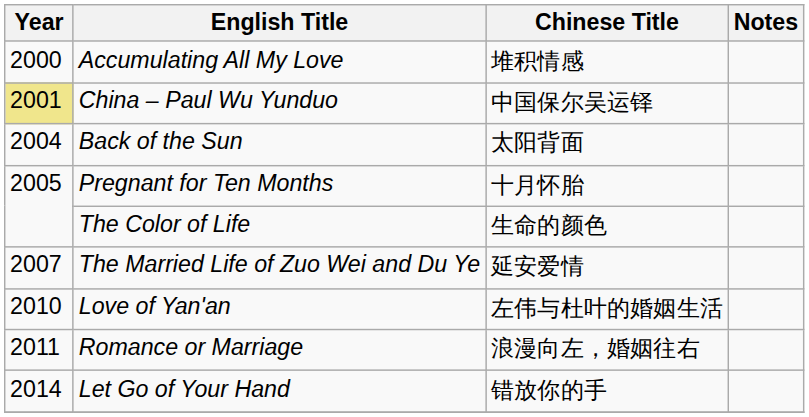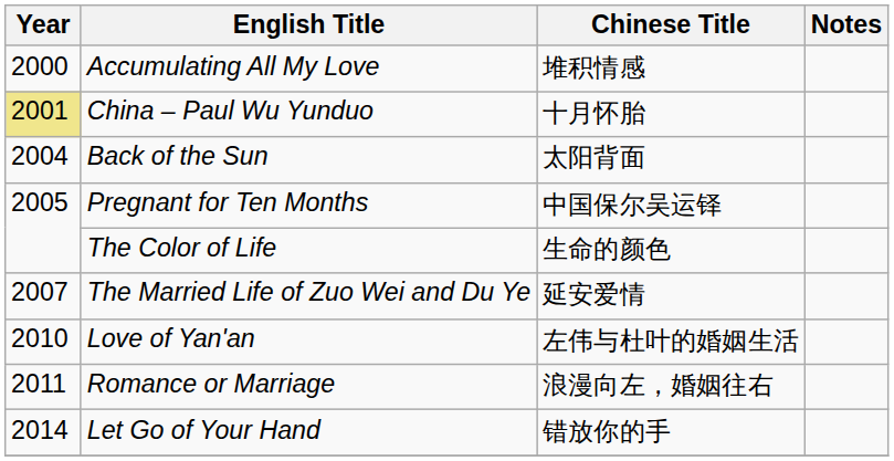 <table class="wikitable">
 <tr>
 <th align="left" valign="top" width="40">Year</th>
 <th align="left" valign="top">English Title</th>
 <th align="left" valign="top">Chinese Title</th>
 <th align="left" valign="top">Notes</th>
 </tr>
 <tr>
 <td align="left" valign="top">2000</td>
 <td align="left" valign="top"><em>Accumulating All My Love</em></td>
 <td align="left" valign="top">堆积情感</td>
 <td align="left" valign="top"></td>
 </tr>
 <tr>
 <td align="left" valign="top" style="background: khaki;">2001</td>
 <td align="left" valign="top"><em>China – Paul Wu Yunduo</em></td>
-<td align="left" valign="top">中国保尔吴运铎</td>
+<td align="left" valign="top">十月怀胎</td>
 <td align="left" valign="top"></td>
 </tr>
 <tr>
 <td align="left" valign="top">2004</td>
 <td align="left" valign="top"><em>Back of the Sun</em></td>
 <td align="left" valign="top">太阳背面</td>
 <td align="left" valign="top"></td>
 </tr>
 <tr>
 <td rowspan=2 valign="top">2005</td>
 <td align="left" valign="top"><em>Pregnant for Ten Months</em></td>
-<td align="left" valign="top">十月怀胎</td>
+<td align="left" valign="top">中国保尔吴运铎</td>
 <td align="left" valign="top"></td>
 </tr>
 <tr>
 <td align="left" valign="top"><em>The Color of Life</em></td>
 <td align="left" valign="top">生命的颜色</td>
 <td align="left" valign="top"></td>
 </tr>
 <tr>
 <td align="left" valign="top">2007</td>
 <td align="left" valign="top"><em>The Married Life of Zuo Wei and Du Ye</em></td>
 <td align="left" valign="top">延安爱情</td>
 <td align="left" valign="top"></td>
 </tr>
 <tr>
 <td align="left" valign="top">2010</td>
 <td align="left" valign="top"><em>Love of Yan'an	</em></td>
 <td align="left" valign="top">左伟与杜叶的婚姻生活</td>
 <td align="left" valign="top"></td>
 </tr>
 <tr>
 <td align="left" valign="top">2011</td>
 <td align="left" valign="top"><em>Romance or Marriage</em></td>
 <td align="left" valign="top">浪漫向左，婚姻往右</td>
 <td align="left" valign="top"></td>
 </tr>
 <tr>
 <td align="left" valign="top">2014</td>
 <td align="left" valign="top"><em>Let Go of Your Hand</em></td>
 <td align="left" valign="top">错放你的手</td>
 <td align="left" valign="top"></td>
 </tr>
 <tr>
 </tr>
 </table>
